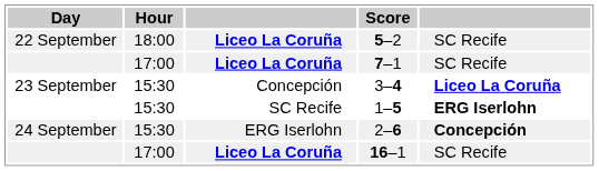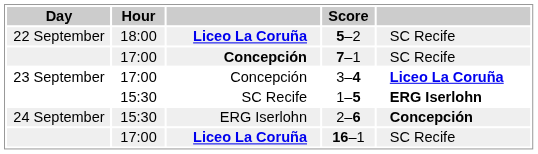 <table style="border: 1px solid #999;font-size:90%;float:right; margin-left:1em">
 <tr align="center" bgcolor="#cccccc">
 <th width="100">  Day  </th>
 <th width="30">  Hour  </th>
 <th width="150"></th>
 <th width="50">Score</th>
 <th width="150"></th>
 </tr>
 <tr align="center" bgcolor="#efefef">
 <td>22 September</td>
 <td>18:00</td>
 <td align="right"><strong><a href='#'>Liceo La Coruña</a></strong>   </td>
 <td><strong>5</strong>–2</td>
 <td align="left">   SC Recife</td>
 </tr>
 <tr align="center" bgcolor="#efefef">
 <td></td>
 <td>17:00</td>
-<td align="right"><strong><a href='#'>Liceo La Coruña</a></strong>   </td>
+<td align="right"><strong>Concepción</strong>   </td>
 <td><strong>7</strong>–1</td>
 <td align="left">   SC Recife</td>
 </tr>
 <tr align="center">
 <td>23 September</td>
-<td>15:30</td>
+<td>17:00</td>
 <td align="right">Concepción   </td>
 <td>3–<strong>4</strong></td>
 <td align="left">   <strong><a href='#'>Liceo La Coruña</a></strong></td>
 </tr>
 <tr align="center">
 <td></td>
 <td>15:30</td>
 <td align="right">SC Recife   </td>
 <td>1–<strong>5</strong></td>
 <td align="left">   <strong>ERG Iserlohn</strong></td>
 </tr>
 <tr align="center" bgcolor="#efefef">
 <td>24 September</td>
 <td>15:30</td>
 <td align="right">ERG Iserlohn   </td>
 <td>2–<strong>6</strong></td>
 <td align="left">   <strong>Concepción</strong></td>
 </tr>
 <tr align="center" bgcolor="#efefef">
 <td></td>
 <td>17:00</td>
 <td align="right"><strong><a href='#'>Liceo La Coruña</a></strong>   </td>
 <td><strong>16</strong>–1</td>
 <td align="left">   SC Recife</td>
 </tr>
 </table>
